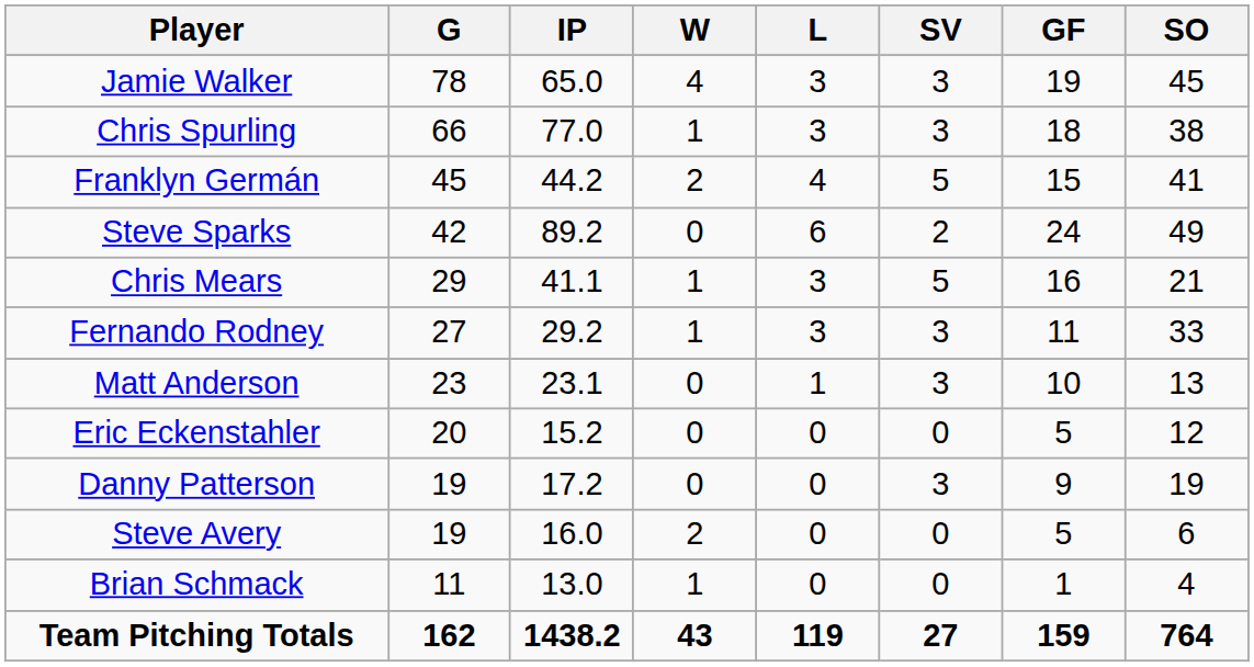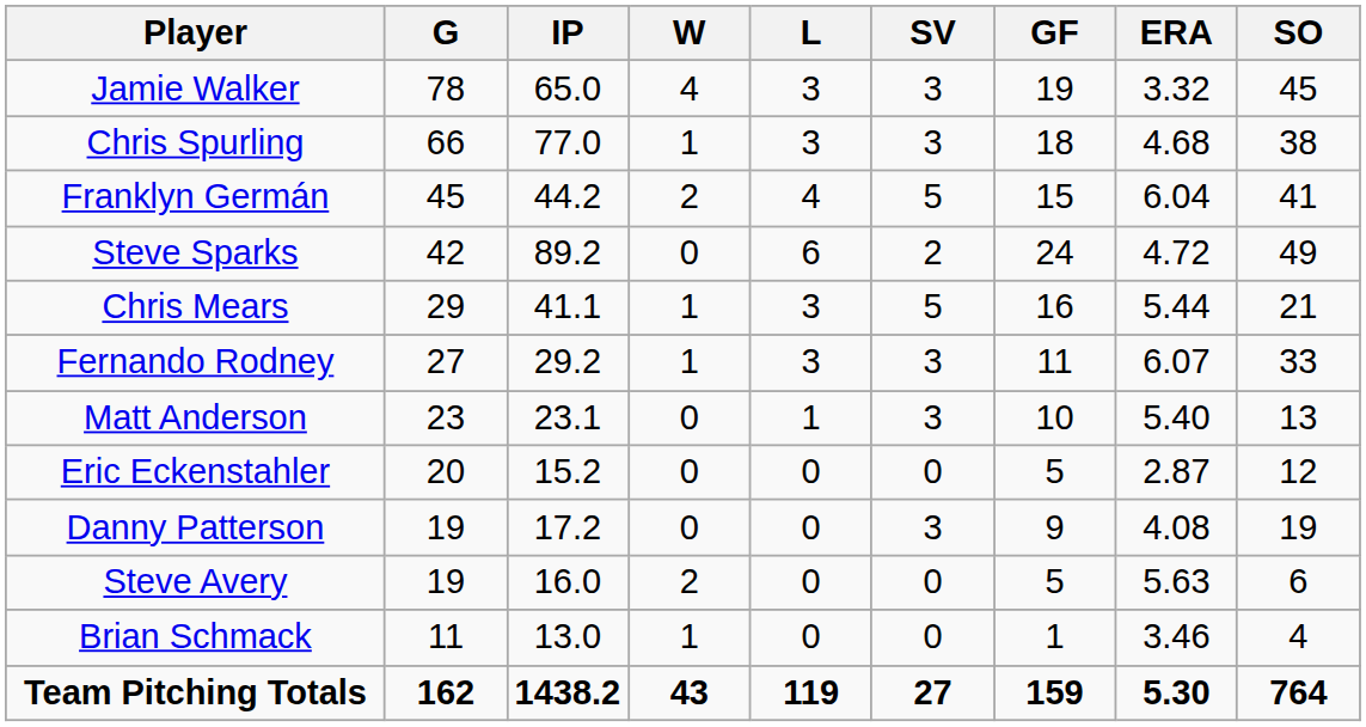 <table class="wikitable sortable">
 <tr>
 <th bgcolor="#DDDDFF" width="28%">Player</th>
 <th bgcolor="#DDDDFF" width="9%">G</th>
 <th bgcolor="#DDDDFF" width="9%">IP</th>
 <th bgcolor="#DDDDFF" width="9%">W</th>
 <th bgcolor="#DDDDFF" width="9%">L</th>
 <th bgcolor="#DDDDFF" width="9%">SV</th>
 <th bgcolor="#DDDDFF" width="9%">GF</th>
+<th bgcolor="#DDDDFF" width="9%">ERA</th>
 <th bgcolor="#DDDDFF" width="9%">SO</th>
 </tr>
 <tr align="center">
 <td><a href='#'>Jamie Walker</a></td>
 <td>78</td>
 <td>65.0</td>
 <td>4</td>
 <td>3</td>
 <td>3</td>
 <td>19</td>
+<td>3.32</td>
 <td>45</td>
 </tr>
 <tr align=center>
 <td><a href='#'>Chris Spurling</a></td>
 <td>66</td>
 <td>77.0</td>
 <td>1</td>
 <td>3</td>
 <td>3</td>
 <td>18</td>
+<td>4.68</td>
 <td>38</td>
 </tr>
 <tr align=center>
 <td><a href='#'>Franklyn Germán</a></td>
 <td>45</td>
 <td>44.2</td>
 <td>2</td>
 <td>4</td>
 <td>5</td>
 <td>15</td>
+<td>6.04</td>
 <td>41</td>
 </tr>
 <tr align=center>
 <td><a href='#'>Steve Sparks</a></td>
 <td>42</td>
 <td>89.2</td>
 <td>0</td>
 <td>6</td>
 <td>2</td>
 <td>24</td>
+<td>4.72</td>
 <td>49</td>
 </tr>
 <tr align="center">
 <td><a href='#'>Chris Mears</a></td>
 <td>29</td>
 <td>41.1</td>
 <td>1</td>
 <td>3</td>
 <td>5</td>
 <td>16</td>
+<td>5.44</td>
 <td>21</td>
 </tr>
 <tr align=center>
 <td><a href='#'>Fernando Rodney</a></td>
 <td>27</td>
 <td>29.2</td>
 <td>1</td>
 <td>3</td>
 <td>3</td>
 <td>11</td>
+<td>6.07</td>
 <td>33</td>
 </tr>
 <tr align="center">
 <td><a href='#'>Matt Anderson</a></td>
 <td>23</td>
 <td>23.1</td>
 <td>0</td>
 <td>1</td>
 <td>3</td>
 <td>10</td>
+<td>5.40</td>
 <td>13</td>
 </tr>
 <tr align=center>
 <td><a href='#'>Eric Eckenstahler</a></td>
 <td>20</td>
 <td>15.2</td>
 <td>0</td>
 <td>0</td>
 <td>0</td>
 <td>5</td>
+<td>2.87</td>
 <td>12</td>
 </tr>
 <tr align=center>
 <td><a href='#'>Danny Patterson</a></td>
 <td>19</td>
 <td>17.2</td>
 <td>0</td>
 <td>0</td>
 <td>3</td>
 <td>9</td>
+<td>4.08</td>
 <td>19</td>
 </tr>
 <tr align=center>
 <td><a href='#'>Steve Avery</a></td>
 <td>19</td>
 <td>16.0</td>
 <td>2</td>
 <td>0</td>
 <td>0</td>
 <td>5</td>
+<td>5.63</td>
 <td>6</td>
 </tr>
 <tr align=center>
 <td><a href='#'>Brian Schmack</a></td>
 <td>11</td>
 <td>13.0</td>
 <td>1</td>
 <td>0</td>
 <td>0</td>
 <td>1</td>
+<td>3.46</td>
 <td>4</td>
 </tr>
 <tr align=center>
 <td><strong>Team Pitching Totals</strong></td>
 <td><strong>162</strong></td>
 <td><strong>1438.2</strong></td>
 <td><strong>43</strong></td>
 <td><strong>119</strong></td>
 <td><strong>27</strong></td>
 <td><strong>159</strong></td>
+<td><strong>5.30</strong></td>
 <td><strong>764</strong></td>
 </tr>
 </table>
